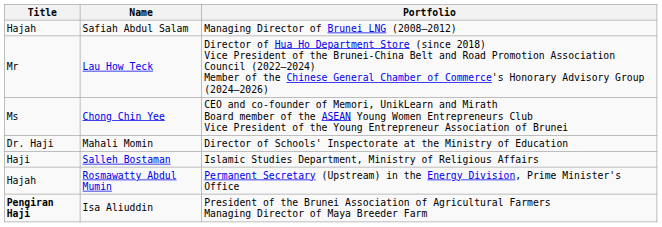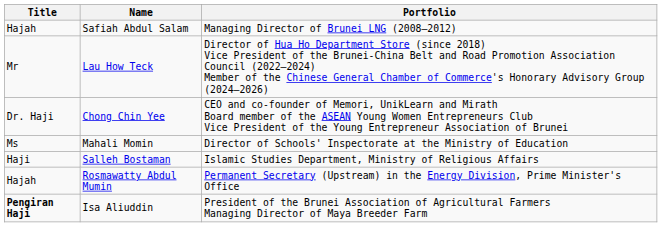 <table class="wikitable sortable">
 <tr>
 <th>Title</th>
 <th>Name</th>
 <th>Portfolio</th>
 </tr>
 <tr>
 <td>Hajah</td>
 <td>Safiah Abdul Salam</td>
 <td>Managing Director of <a href='#'>Brunei LNG</a> (2008–2012)</td>
 </tr>
 <tr>
 <td>Mr</td>
 <td><a href='#'>Lau How Teck</a></td>
 <td>Director of <a href='#'>Hua Ho Department Store</a> (since 2018)<br>Vice President of the Brunei-China Belt and Road Promotion Association Council (2022–2024)<br>Member of the <a href='#'>Chinese General Chamber of Commerce</a>'s Honorary Advisory Group (2024–2026)</td>
 </tr>
 <tr>
-<td>Ms</td>
+<td>Dr. Haji</td>
 <td><a href='#'>Chong Chin Yee</a></td>
 <td>CEO and co-founder of Memori, UnikLearn and Mirath<br>Board member of the <a href='#'>ASEAN</a> Young Women Entrepreneurs Club<br>Vice President of the Young Entrepreneur Association of Brunei</td>
 </tr>
 <tr>
-<td>Dr. Haji</td>
+<td>Ms</td>
 <td>Mahali Momin</td>
 <td>Director of Schools' Inspectorate at the Ministry of Education</td>
 </tr>
 <tr>
 <td>Haji</td>
 <td><a href='#'>Salleh Bostaman</a></td>
 <td>Islamic Studies Department, Ministry of Religious Affairs</td>
 </tr>
 <tr>
 <td>Hajah</td>
 <td><a href='#'>Rosmawatty Abdul Mumin</a></td>
 <td><a href='#'>Permanent Secretary</a> (Upstream) in the <a href='#'>Energy Division</a>, Prime Minister's Office</td>
 </tr>
 <tr>
 <td><strong>Pengiran Haji</strong></td>
 <td>Isa Aliuddin</td>
 <td>President of the Brunei Association of Agricultural Farmers<br>Managing Director of Maya Breeder Farm</td>
 </tr>
 </table>
